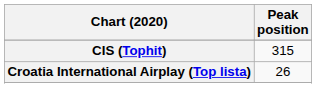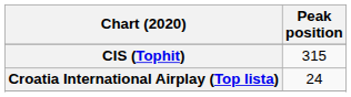 <table class="wikitable sortable plainrowheaders" style="text-align:center">
 <tr>
 <th scope="col">Chart (2020)</th>
 <th scope="col">Peak<br>position</th>
 </tr>
 <tr>
 </tr>
 <tr>
 </tr>
 <tr>
 <th scope="row">CIS (<a href='#'>Tophit</a>)</th>
 <td>315</td>
 </tr>
 <tr>
 <th scope=row>Croatia International Airplay (<a href='#'>Top lista</a>)</th>
-<td>26</td>
+<td>24</td>
 </tr>
 <tr>
 </tr>
 <tr>
 </tr>
 <tr>
 </tr>
 <tr>
 </tr>
 <tr>
 </tr>
 </table>
